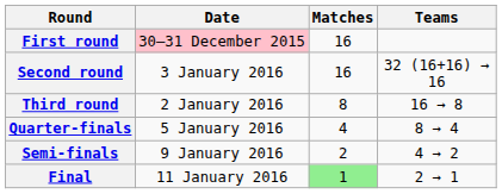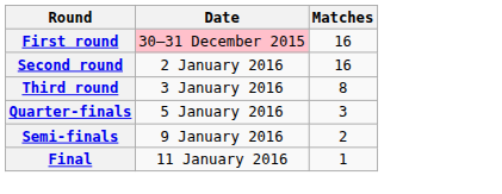 <table class="wikitable" style="text-align: center">
 <tr>
 <th>Round</th>
 <th>Date</th>
 <th>Matches</th>
-<th style="width:100px;">Teams</th>
 </tr>
 <tr>
 <th><a href='#'>First round</a></th>
 <td style="background: pink;">30–31 December 2015</td>
 <td>16</td>
-<td></td>
 </tr>
 <tr>
 <th><a href='#'>Second round</a></th>
-<td>3 January 2016</td>
+<td>2 January 2016</td>
 <td>16</td>
-<td>32 (16+16) → 16</td>
 </tr>
 <tr>
 <th><a href='#'>Third round</a></th>
-<td>2 January 2016</td>
+<td>3 January 2016</td>
 <td>8</td>
-<td>16 → 8</td>
 </tr>
 <tr>
 <th><a href='#'>Quarter-finals</a></th>
 <td>5 January 2016</td>
-<td>4</td>
-<td>8 → 4</td>
+<td>3</td>
 </tr>
 <tr>
 <th><a href='#'>Semi-finals</a></th>
 <td>9 January 2016</td>
 <td>2</td>
-<td>4 → 2</td>
 </tr>
 <tr>
 <th><a href='#'>Final</a></th>
 <td>11 January 2016</td>
-<td style="background: lightgreen;">1</td>
-<td>2 → 1</td>
+<td>1</td>
 </tr>
 </table>
